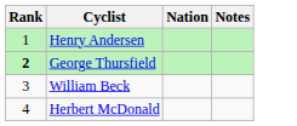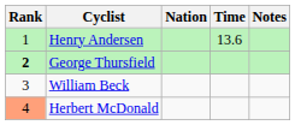 <table class="wikitable sortable" style="text-align:center">
 <tr>
 <th>Rank</th>
 <th>Cyclist</th>
 <th>Nation</th>
+<th>Time</th>
 <th>Notes</th>
 </tr>
 <tr bgcolor=bbf3bb>
 <td>1</td>
 <td align=left><a href='#'>Henry Andersen</a></td>
 <td align=left></td>
+<td>13.6</td>
 <td></td>
 </tr>
 <tr bgcolor=bbf3bb>
 <td><strong>2</strong></td>
 <td align=left><a href='#'>George Thursfield</a></td>
 <td align=left></td>
 <td></td>
+<td></td>
 </tr>
 <tr>
 <td>3</td>
 <td align=left><a href='#'>William Beck</a></td>
 <td align=left></td>
 <td></td>
+<td></td>
 </tr>
 <tr>
-<td>4</td>
+<td style="background: lightsalmon;">4</td>
 <td align=left><a href='#'>Herbert McDonald</a></td>
 <td align=left></td>
 <td></td>
+<td></td>
 </tr>
 </table>
